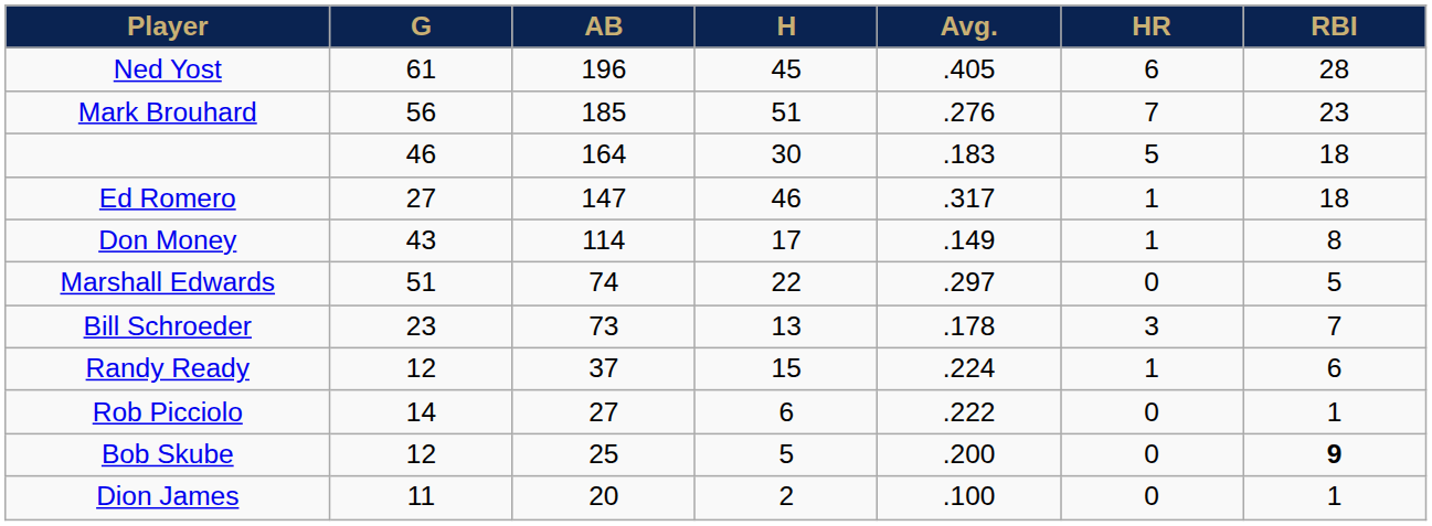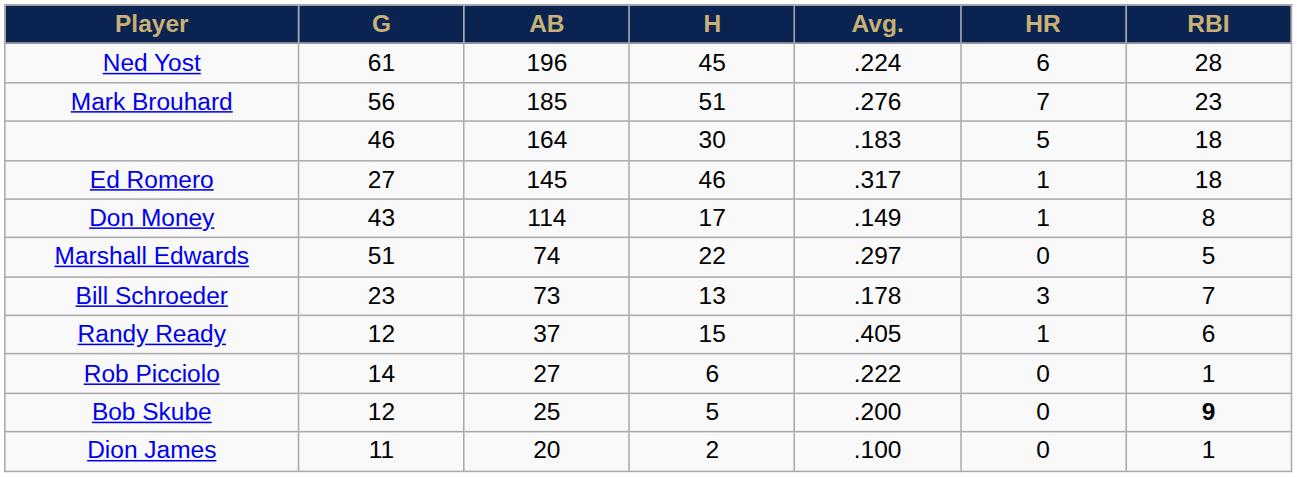 <table class="wikitable sortable">
 <tr>
 <th style="background:#0a2351;color:#c9b074;" width="16%">Player</th>
 <th style="background:#0a2351;color:#c9b074;" width="9%">G</th>
 <th style="background:#0a2351;color:#c9b074;" width="9%">AB</th>
 <th style="background:#0a2351;color:#c9b074;" width="9%">H</th>
 <th style="background:#0a2351;color:#c9b074;" width="9%">Avg.</th>
 <th style="background:#0a2351;color:#c9b074;" width="9%">HR</th>
 <th style="background:#0a2351;color:#c9b074;" width="9%">RBI</th>
 </tr>
 <tr align="center">
 <td><a href='#'>Ned Yost</a></td>
 <td>61</td>
 <td>196</td>
 <td>45</td>
-<td>.405</td>
+<td>.224</td>
 <td>6</td>
 <td>28</td>
 </tr>
 <tr align=center>
 <td><a href='#'>Mark Brouhard</a></td>
 <td>56</td>
 <td>185</td>
 <td>51</td>
 <td>.276</td>
 <td>7</td>
 <td>23</td>
 </tr>
 <tr align=center>
 <td></td>
 <td>46</td>
 <td>164</td>
 <td>30</td>
 <td>.183</td>
 <td>5</td>
 <td>18</td>
 </tr>
 <tr align="center">
 <td><a href='#'>Ed Romero</a></td>
 <td>27</td>
-<td>147</td>
+<td>145</td>
 <td>46</td>
 <td>.317</td>
 <td>1</td>
 <td>18</td>
 </tr>
 <tr align=center>
 <td><a href='#'>Don Money</a></td>
 <td>43</td>
 <td>114</td>
 <td>17</td>
 <td>.149</td>
 <td>1</td>
 <td>8</td>
 </tr>
 <tr align=center>
 <td><a href='#'>Marshall Edwards</a></td>
 <td>51</td>
 <td>74</td>
 <td>22</td>
 <td>.297</td>
 <td>0</td>
 <td>5</td>
 </tr>
 <tr align=center>
 <td><a href='#'>Bill Schroeder</a></td>
 <td>23</td>
 <td>73</td>
 <td>13</td>
 <td>.178</td>
 <td>3</td>
 <td>7</td>
 </tr>
 <tr align=center>
 <td><a href='#'>Randy Ready</a></td>
 <td>12</td>
 <td>37</td>
 <td>15</td>
-<td>.224</td>
+<td>.405</td>
 <td>1</td>
 <td>6</td>
 </tr>
 <tr align=center>
 <td><a href='#'>Rob Picciolo</a></td>
 <td>14</td>
 <td>27</td>
 <td>6</td>
 <td>.222</td>
 <td>0</td>
 <td>1</td>
 </tr>
 <tr align=center>
 <td><a href='#'>Bob Skube</a></td>
 <td>12</td>
 <td>25</td>
 <td>5</td>
 <td>.200</td>
 <td>0</td>
 <td><strong>9</strong></td>
 </tr>
 <tr align=center>
 <td><a href='#'>Dion James</a></td>
 <td>11</td>
 <td>20</td>
 <td>2</td>
 <td>.100</td>
 <td>0</td>
 <td>1</td>
 </tr>
 </table>
